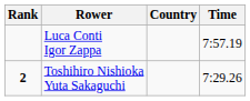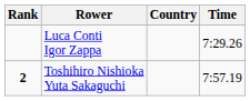 <table class="wikitable" style="text-align:center">
 <tr>
 <th>Rank</th>
 <th>Rower</th>
 <th>Country</th>
 <th>Time</th>
 </tr>
 <tr>
 <td></td>
 <td align="left"><a href='#'>Luca Conti</a><br><a href='#'>Igor Zappa</a></td>
 <td align="left"></td>
-<td>7:57.19</td>
+<td>7:29.26</td>
 </tr>
 <tr>
 <td><strong>2</strong></td>
 <td align="left"><a href='#'>Toshihiro Nishioka</a><br><a href='#'>Yuta Sakaguchi</a></td>
 <td align="left"></td>
-<td>7:29.26</td>
+<td>7:57.19</td>
 </tr>
 </table>
